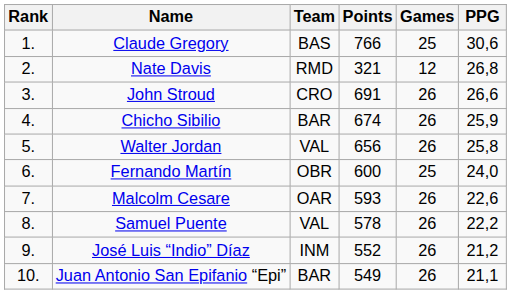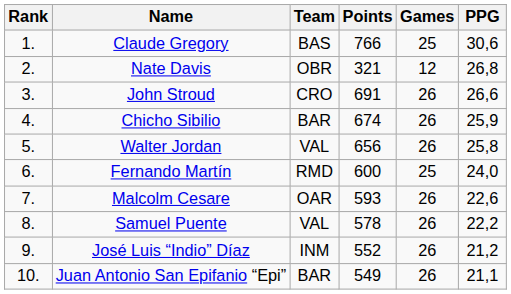 <table class="wikitable" style="text-align: center;">
 <tr>
 <th>Rank</th>
 <th>Name</th>
 <th>Team</th>
 <th>Points</th>
 <th>Games</th>
 <th width=40>PPG</th>
 </tr>
 <tr>
 <td>1.</td>
 <td><a href='#'>Claude Gregory</a></td>
 <td>BAS</td>
 <td>766</td>
 <td>25</td>
 <td>30,6</td>
 </tr>
 <tr>
 <td>2.</td>
 <td><a href='#'>Nate Davis</a></td>
-<td>RMD</td>
+<td>OBR</td>
 <td>321</td>
 <td>12</td>
 <td>26,8</td>
 </tr>
 <tr>
 <td>3.</td>
 <td><a href='#'>John Stroud</a></td>
 <td>CRO</td>
 <td>691</td>
 <td>26</td>
 <td>26,6</td>
 </tr>
 <tr>
 <td>4.</td>
 <td><a href='#'>Chicho Sibilio</a></td>
 <td>BAR</td>
 <td>674</td>
 <td>26</td>
 <td>25,9</td>
 </tr>
 <tr>
 <td>5.</td>
 <td><a href='#'>Walter Jordan</a></td>
 <td>VAL</td>
 <td>656</td>
 <td>26</td>
 <td>25,8</td>
 </tr>
 <tr>
 <td>6.</td>
 <td><a href='#'>Fernando Martín</a></td>
-<td>OBR</td>
+<td>RMD</td>
 <td>600</td>
 <td>25</td>
 <td>24,0</td>
 </tr>
 <tr>
 <td>7.</td>
 <td><a href='#'>Malcolm Cesare</a></td>
 <td>OAR</td>
 <td>593</td>
 <td>26</td>
 <td>22,6</td>
 </tr>
 <tr>
 <td>8.</td>
 <td><a href='#'>Samuel Puente</a></td>
 <td>VAL</td>
 <td>578</td>
 <td>26</td>
 <td>22,2</td>
 </tr>
 <tr>
 <td>9.</td>
 <td><a href='#'>José Luis “Indio” Díaz</a></td>
 <td>INM</td>
 <td>552</td>
 <td>26</td>
 <td>21,2</td>
 </tr>
 <tr>
 <td>10.</td>
 <td><a href='#'>Juan Antonio San Epifanio</a> “Epi”</td>
 <td>BAR</td>
 <td>549</td>
 <td>26</td>
 <td>21,1</td>
 </tr>
 </table>
